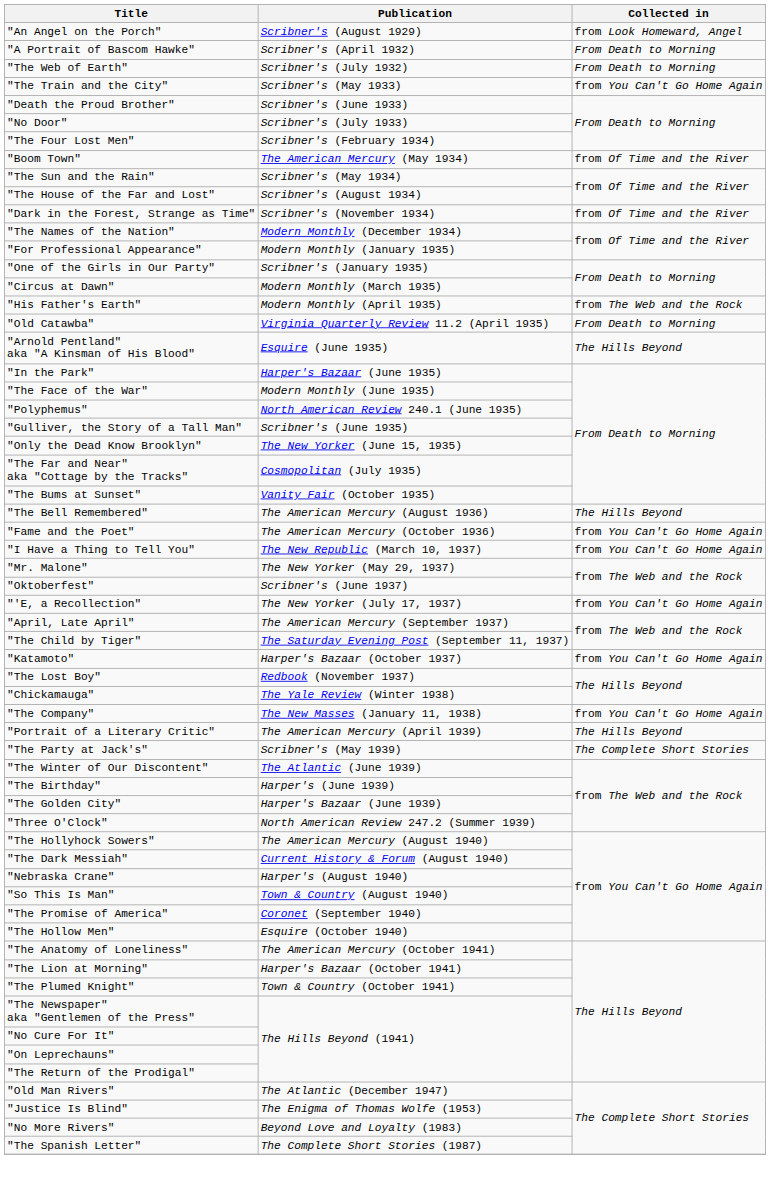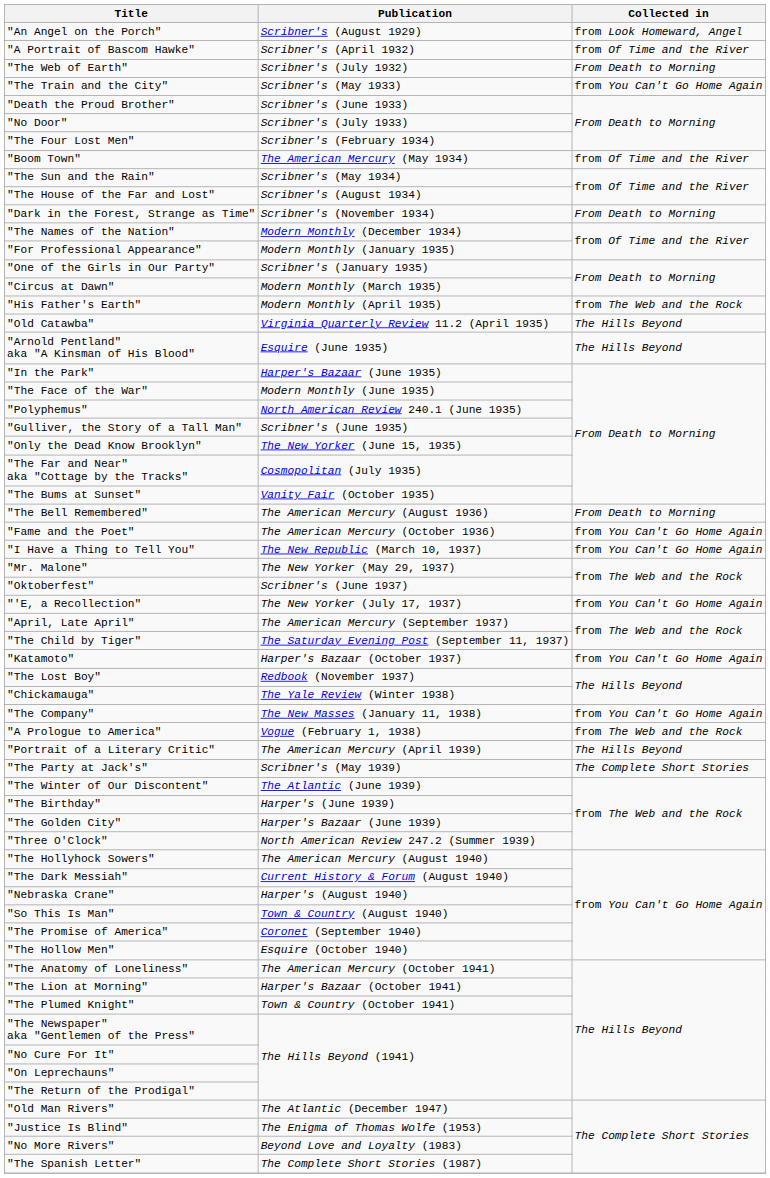 <table class="wikitable">
 <tr>
 <th>Title</th>
 <th>Publication</th>
 <th>Collected in</th>
 </tr>
 <tr>
 <td>"An Angel on the Porch"</td>
 <td><em><a href='#'>Scribner's</a></em> (August 1929)</td>
 <td>from <em>Look Homeward, Angel</em></td>
 </tr>
 <tr>
 <td>"A Portrait of Bascom Hawke"</td>
 <td><em>Scribner's</em> (April 1932)</td>
-<td><em>From Death to Morning</em></td>
+<td>from <em>Of Time and the River</em></td>
 </tr>
 <tr>
 <td>"The Web of Earth"</td>
 <td><em>Scribner's</em> (July 1932)</td>
 <td><em>From Death to Morning</em></td>
 </tr>
 <tr>
 <td>"The Train and the City"</td>
 <td><em>Scribner's</em> (May 1933)</td>
 <td>from <em>You Can't Go Home Again</em></td>
 </tr>
 <tr>
 <td>"Death the Proud Brother"</td>
 <td><em>Scribner's</em> (June 1933)</td>
 <td rowspan=3><em>From Death to Morning</em></td>
 </tr>
 <tr>
 <td>"No Door"</td>
 <td><em>Scribner's</em> (July 1933)</td>
 </tr>
 <tr>
 <td>"The Four Lost Men"</td>
 <td><em>Scribner's</em> (February 1934)</td>
 </tr>
 <tr>
 <td>"Boom Town"</td>
 <td><em><a href='#'>The American Mercury</a></em> (May 1934)</td>
 <td>from <em>Of Time and the River</em></td>
 </tr>
 <tr>
 <td>"The Sun and the Rain"</td>
 <td><em>Scribner's</em> (May 1934)</td>
 <td rowspan=2>from <em>Of Time and the River</em></td>
 </tr>
 <tr>
 <td>"The House of the Far and Lost"</td>
 <td><em>Scribner's</em> (August 1934)</td>
 </tr>
 <tr>
 <td>"Dark in the Forest, Strange as Time"</td>
 <td><em>Scribner's</em> (November 1934)</td>
-<td>from <em>Of Time and the River</em></td>
+<td><em>From Death to Morning</em></td>
 </tr>
 <tr>
 <td>"The Names of the Nation"</td>
 <td><em><a href='#'>Modern Monthly</a></em> (December 1934)</td>
 <td rowspan=2>from <em>Of Time and the River</em></td>
 </tr>
 <tr>
 <td>"For Professional Appearance"</td>
 <td><em>Modern Monthly</em> (January 1935)</td>
 </tr>
 <tr>
 <td>"One of the Girls in Our Party"</td>
 <td><em>Scribner's</em> (January 1935)</td>
 <td rowspan=2><em>From Death to Morning</em></td>
 </tr>
 <tr>
 <td>"Circus at Dawn"</td>
 <td><em>Modern Monthly</em> (March 1935)</td>
 </tr>
 <tr>
 <td>"His Father's Earth"</td>
 <td><em>Modern Monthly</em> (April 1935)</td>
 <td>from <em>The Web and the Rock</em></td>
 </tr>
 <tr>
 <td>"Old Catawba"</td>
 <td><em><a href='#'>Virginia Quarterly Review</a></em> 11.2 (April 1935)</td>
-<td><em>From Death to Morning</em></td>
+<td><em>The Hills Beyond</em></td>
 </tr>
 <tr>
 <td>"Arnold Pentland"<br>aka "A Kinsman of His Blood"</td>
 <td><em><a href='#'>Esquire</a></em> (June 1935)</td>
 <td><em>The Hills Beyond</em></td>
 </tr>
 <tr>
 <td>"In the Park"</td>
 <td><em><a href='#'>Harper's Bazaar</a></em> (June 1935)</td>
 <td rowspan=7><em>From Death to Morning</em></td>
 </tr>
 <tr>
 <td>"The Face of the War"</td>
 <td><em>Modern Monthly</em> (June 1935)</td>
 </tr>
 <tr>
 <td>"Polyphemus"</td>
 <td><em><a href='#'>North American Review</a></em> 240.1 (June 1935)</td>
 </tr>
 <tr>
 <td>"Gulliver, the Story of a Tall Man"</td>
 <td><em>Scribner's</em> (June 1935)</td>
 </tr>
 <tr>
 <td>"Only the Dead Know Brooklyn"</td>
 <td><em><a href='#'>The New Yorker</a></em> (June 15, 1935)</td>
 </tr>
 <tr>
 <td>"The Far and Near"<br>aka "Cottage by the Tracks"</td>
 <td><em><a href='#'>Cosmopolitan</a></em> (July 1935)</td>
 </tr>
 <tr>
 <td>"The Bums at Sunset"</td>
 <td><em><a href='#'>Vanity Fair</a></em> (October 1935)</td>
 </tr>
 <tr>
 <td>"The Bell Remembered"</td>
 <td><em>The American Mercury</em> (August 1936)</td>
-<td><em>The Hills Beyond</em></td>
+<td><em>From Death to Morning</em></td>
 </tr>
 <tr>
 <td>"Fame and the Poet"</td>
 <td><em>The American Mercury</em> (October 1936)</td>
 <td>from <em>You Can't Go Home Again</em></td>
 </tr>
 <tr>
 <td>"I Have a Thing to Tell You"</td>
 <td><em><a href='#'>The New Republic</a></em> (March 10, 1937)</td>
 <td>from <em>You Can't Go Home Again</em></td>
 </tr>
 <tr>
 <td>"Mr. Malone"</td>
 <td><em>The New Yorker</em> (May 29, 1937)</td>
 <td rowspan=2>from <em>The Web and the Rock</em></td>
 </tr>
 <tr>
 <td>"Oktoberfest"</td>
 <td><em>Scribner's</em> (June 1937)</td>
 </tr>
 <tr>
 <td>"'E, a Recollection"</td>
 <td><em>The New Yorker</em> (July 17, 1937)</td>
 <td>from <em>You Can't Go Home Again</em></td>
 </tr>
 <tr>
 <td>"April, Late April"</td>
 <td><em>The American Mercury</em> (September 1937)</td>
 <td rowspan=2>from <em>The Web and the Rock</em></td>
 </tr>
 <tr>
 <td>"The Child by Tiger"</td>
 <td><em><a href='#'>The Saturday Evening Post</a></em> (September 11, 1937)</td>
 </tr>
 <tr>
 <td>"Katamoto"</td>
 <td><em>Harper's Bazaar</em> (October 1937)</td>
 <td>from <em>You Can't Go Home Again</em></td>
 </tr>
 <tr>
 <td>"The Lost Boy"</td>
 <td><em><a href='#'>Redbook</a></em> (November 1937)</td>
 <td rowspan=2><em>The Hills Beyond</em></td>
 </tr>
 <tr>
 <td>"Chickamauga"</td>
 <td><em><a href='#'>The Yale Review</a></em> (Winter 1938)</td>
 </tr>
 <tr>
 <td>"The Company"</td>
 <td><em><a href='#'>The New Masses</a></em> (January 11, 1938)</td>
 <td>from <em>You Can't Go Home Again</em></td>
+</tr>
+<tr>
+<td>"A Prologue to America"</td>
+<td><em><a href='#'>Vogue</a></em> (February 1, 1938)</td>
+<td>from <em>The Web and the Rock</em></td>
 </tr>
 <tr>
 <td>"Portrait of a Literary Critic"</td>
 <td><em>The American Mercury</em> (April 1939)</td>
 <td><em>The Hills Beyond</em></td>
 </tr>
 <tr>
 <td>"The Party at Jack's"</td>
 <td><em>Scribner's</em> (May 1939)</td>
 <td><em>The Complete Short Stories</em></td>
 </tr>
 <tr>
 <td>"The Winter of Our Discontent"</td>
 <td><em><a href='#'>The Atlantic</a></em> (June 1939)</td>
 <td rowspan=4>from <em>The Web and the Rock</em></td>
 </tr>
 <tr>
 <td>"The Birthday"</td>
 <td><em>Harper's</em> (June 1939)</td>
 </tr>
 <tr>
 <td>"The Golden City"</td>
 <td><em>Harper's Bazaar</em> (June 1939)</td>
 </tr>
 <tr>
 <td>"Three O'Clock"</td>
 <td><em>North American Review</em> 247.2 (Summer 1939)</td>
 </tr>
 <tr>
 <td>"The Hollyhock Sowers"</td>
 <td><em>The American Mercury</em> (August 1940)</td>
 <td rowspan=6>from <em>You Can't Go Home Again</em></td>
 </tr>
 <tr>
 <td>"The Dark Messiah"</td>
 <td><em><a href='#'>Current History & Forum</a></em> (August 1940)</td>
 </tr>
 <tr>
 <td>"Nebraska Crane"</td>
 <td><em>Harper's</em> (August 1940)</td>
 </tr>
 <tr>
 <td>"So This Is Man"</td>
 <td><em><a href='#'>Town & Country</a></em> (August 1940)</td>
 </tr>
 <tr>
 <td>"The Promise of America"</td>
 <td><em><a href='#'>Coronet</a></em> (September 1940)</td>
 </tr>
 <tr>
 <td>"The Hollow Men"</td>
 <td><em>Esquire</em> (October 1940)</td>
 </tr>
 <tr>
 <td>"The Anatomy of Loneliness"</td>
 <td><em>The American Mercury</em> (October 1941)</td>
 <td rowspan=7><em>The Hills Beyond</em></td>
 </tr>
 <tr>
 <td>"The Lion at Morning"</td>
 <td><em>Harper's Bazaar</em> (October 1941)</td>
 </tr>
 <tr>
 <td>"The Plumed Knight"</td>
 <td><em>Town & Country</em> (October 1941)</td>
 </tr>
 <tr>
 <td>"The Newspaper"<br>aka "Gentlemen of the Press"</td>
 <td rowspan=4><em>The Hills Beyond</em> (1941)</td>
 </tr>
 <tr>
 <td>"No Cure For It"</td>
 </tr>
 <tr>
 <td>"On Leprechauns"</td>
 </tr>
 <tr>
 <td>"The Return of the Prodigal"</td>
 </tr>
 <tr>
 <td>"Old Man Rivers"</td>
 <td><em>The Atlantic</em> (December 1947)</td>
 <td rowspan=4><em>The Complete Short Stories</em></td>
 </tr>
 <tr>
 <td>"Justice Is Blind"</td>
 <td><em>The Enigma of Thomas Wolfe</em> (1953)</td>
 </tr>
 <tr>
 <td>"No More Rivers"</td>
 <td><em>Beyond Love and Loyalty</em> (1983)</td>
 </tr>
 <tr>
 <td>"The Spanish Letter"</td>
 <td><em>The Complete Short Stories</em> (1987)</td>
 </tr>
 <tr>
 </tr>
 </table>
